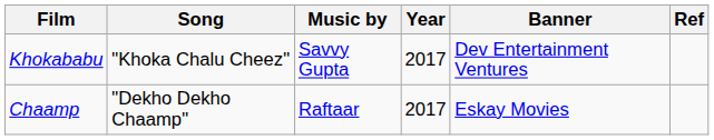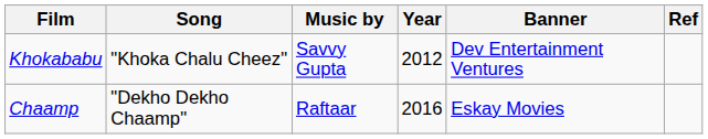 <table class="wikitable">
 <tr>
 <th>Film</th>
 <th>Song</th>
 <th>Music by</th>
 <th>Year</th>
 <th>Banner</th>
 <th>Ref</th>
 </tr>
 <tr>
 <td><em><a href='#'>Khokababu</a></em></td>
 <td>"Khoka Chalu Cheez"</td>
 <td><a href='#'>Savvy Gupta</a></td>
-<td>2017</td>
+<td>2012</td>
 <td><a href='#'>Dev Entertainment Ventures</a></td>
 <td></td>
 </tr>
 <tr>
 <td><em><a href='#'>Chaamp</a></em></td>
 <td>"Dekho Dekho Chaamp"</td>
 <td><a href='#'>Raftaar</a></td>
-<td>2017</td>
+<td>2016</td>
 <td><a href='#'>Eskay Movies</a></td>
 <td></td>
 </tr>
 </table>
